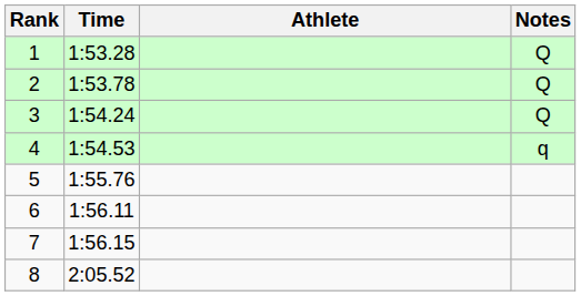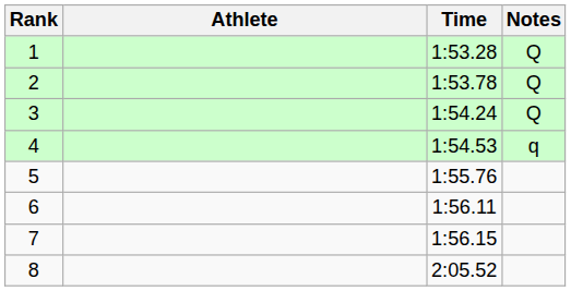 <table class="wikitable" style="text-align:center">
 <tr>
 <th>Rank</th>
+<th Style="width:18em">Athlete</th>
 <th>Time</th>
-<th Style="width:18em">Athlete</th>
 <th>Notes</th>
 </tr>
 <tr style="background:#cfc">
 <td>1</td>
+<td style="text-align:left"></td>
 <td>1:53.28</td>
-<td style="text-align:left"></td>
 <td>Q</td>
 </tr>
 <tr style="background:#cfc">
 <td>2</td>
+<td style="text-align:left"></td>
 <td>1:53.78</td>
-<td style="text-align:left"></td>
 <td>Q</td>
 </tr>
 <tr style="background:#cfc">
 <td>3</td>
+<td style="text-align:left"></td>
 <td>1:54.24</td>
-<td style="text-align:left"></td>
 <td>Q</td>
 </tr>
 <tr style="background:#cfc">
 <td>4</td>
+<td style="text-align:left"></td>
 <td>1:54.53</td>
-<td style="text-align:left"></td>
 <td>q</td>
 </tr>
 <tr>
 <td>5</td>
+<td style="text-align:left"></td>
 <td>1:55.76</td>
-<td style="text-align:left"></td>
 <td></td>
 </tr>
 <tr>
 <td>6</td>
+<td style="text-align:left"></td>
 <td>1:56.11</td>
-<td style="text-align:left"></td>
 <td></td>
 </tr>
 <tr>
 <td>7</td>
+<td style="text-align:left"></td>
 <td>1:56.15</td>
-<td style="text-align:left"></td>
 <td></td>
 </tr>
 <tr>
 <td>8</td>
+<td style="text-align:left"></td>
 <td>2:05.52</td>
-<td style="text-align:left"></td>
 <td></td>
 </tr>
 </table>
